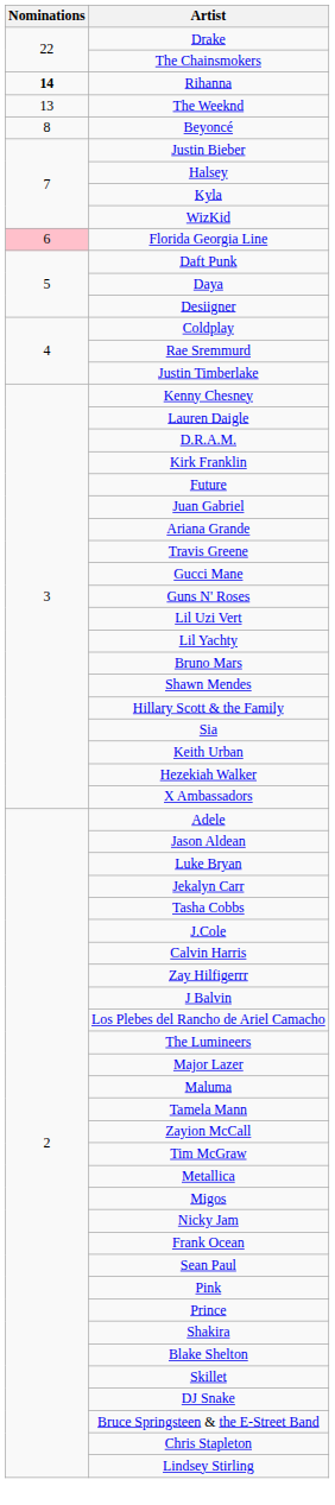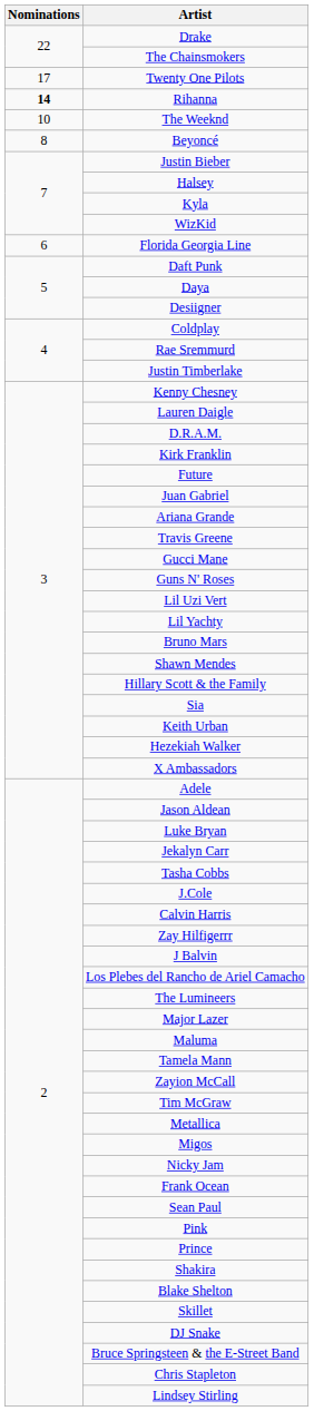 <table class="wikitable" rowspan="2" style="text-align:center;">
 <tr>
 <th scope="col" style="width:55px;">Nominations</th>
 <th scope="col" style="text-align:center;">Artist</th>
 </tr>
 <tr>
 <td rowspan="2" style="text-align:center">22</td>
 <td><a href='#'>Drake</a></td>
 </tr>
 <tr>
 <td><a href='#'>The Chainsmokers</a></td>
 </tr>
 <tr>
+<td style="text-align:center">17</td>
+<td><a href='#'>Twenty One Pilots</a></td>
+</tr>
+<tr>
 <td style="text-align:center"><strong>14</strong></td>
 <td><a href='#'>Rihanna</a></td>
 </tr>
 <tr>
-<td style="text-align:center">13</td>
+<td style="text-align:center">10</td>
 <td><a href='#'>The Weeknd</a></td>
 </tr>
 <tr>
 <td style="text-align:center">8</td>
 <td><a href='#'>Beyoncé</a></td>
 </tr>
 <tr>
 <td rowspan="4" style="text-align:center">7</td>
 <td><a href='#'>Justin Bieber</a></td>
 </tr>
 <tr>
 <td><a href='#'>Halsey</a></td>
 </tr>
 <tr>
 <td><a href='#'>Kyla</a></td>
 </tr>
 <tr>
 <td><a href='#'>WizKid</a></td>
 </tr>
 <tr>
-<td style="background: pink; text-align:center">6</td>
+<td style="text-align:center">6</td>
 <td><a href='#'>Florida Georgia Line</a></td>
 </tr>
 <tr>
 <td rowspan="3" style="text-align:center">5</td>
 <td><a href='#'>Daft Punk</a></td>
 </tr>
 <tr>
 <td><a href='#'>Daya</a></td>
 </tr>
 <tr>
 <td><a href='#'>Desiigner</a></td>
 </tr>
 <tr>
 <td rowspan="3" style="text-align:center">4</td>
 <td><a href='#'>Coldplay</a></td>
 </tr>
 <tr>
 <td><a href='#'>Rae Sremmurd</a></td>
 </tr>
 <tr>
 <td><a href='#'>Justin Timberlake</a></td>
 </tr>
 <tr>
 <td rowspan="19" style="text-align:center">3</td>
 <td><a href='#'>Kenny Chesney</a></td>
 </tr>
 <tr>
 <td><a href='#'>Lauren Daigle</a></td>
 </tr>
 <tr>
 <td><a href='#'>D.R.A.M.</a></td>
 </tr>
 <tr>
 <td><a href='#'>Kirk Franklin</a></td>
 </tr>
 <tr>
 <td><a href='#'>Future</a></td>
 </tr>
 <tr>
 <td><a href='#'>Juan Gabriel</a></td>
 </tr>
 <tr>
 <td><a href='#'>Ariana Grande</a></td>
 </tr>
 <tr>
 <td><a href='#'>Travis Greene</a></td>
 </tr>
 <tr>
 <td><a href='#'>Gucci Mane</a></td>
 </tr>
 <tr>
 <td><a href='#'>Guns N' Roses</a></td>
 </tr>
 <tr>
 <td><a href='#'>Lil Uzi Vert</a></td>
 </tr>
 <tr>
 <td><a href='#'>Lil Yachty</a></td>
 </tr>
 <tr>
 <td><a href='#'>Bruno Mars</a></td>
 </tr>
 <tr>
 <td><a href='#'>Shawn Mendes</a></td>
 </tr>
 <tr>
 <td><a href='#'>Hillary Scott & the Family</a></td>
 </tr>
 <tr>
 <td><a href='#'>Sia</a></td>
 </tr>
 <tr>
 <td><a href='#'>Keith Urban</a></td>
 </tr>
 <tr>
 <td><a href='#'>Hezekiah Walker</a></td>
 </tr>
 <tr>
 <td><a href='#'>X Ambassadors</a></td>
 </tr>
 <tr>
 <td rowspan="30" style="text-align:center">2</td>
 <td><a href='#'>Adele</a></td>
 </tr>
 <tr>
 <td><a href='#'>Jason Aldean</a></td>
 </tr>
 <tr>
 <td><a href='#'>Luke Bryan</a></td>
 </tr>
 <tr>
 <td><a href='#'>Jekalyn Carr</a></td>
 </tr>
 <tr>
 <td><a href='#'>Tasha Cobbs</a></td>
 </tr>
 <tr>
 <td><a href='#'>J.Cole</a></td>
 </tr>
 <tr>
 <td><a href='#'>Calvin Harris</a></td>
 </tr>
 <tr>
 <td><a href='#'>Zay Hilfigerrr</a></td>
 </tr>
 <tr>
 <td><a href='#'>J Balvin</a></td>
 </tr>
 <tr>
 <td><a href='#'>Los Plebes del Rancho de Ariel Camacho</a></td>
 </tr>
 <tr>
 <td><a href='#'>The Lumineers</a></td>
 </tr>
 <tr>
 <td><a href='#'>Major Lazer</a></td>
 </tr>
 <tr>
 <td><a href='#'>Maluma</a></td>
 </tr>
 <tr>
 <td><a href='#'>Tamela Mann</a></td>
 </tr>
 <tr>
 <td><a href='#'>Zayion McCall</a></td>
 </tr>
 <tr>
 <td><a href='#'>Tim McGraw</a></td>
 </tr>
 <tr>
 <td><a href='#'>Metallica</a></td>
 </tr>
 <tr>
 <td><a href='#'>Migos</a></td>
 </tr>
 <tr>
 <td><a href='#'>Nicky Jam</a></td>
 </tr>
 <tr>
 <td><a href='#'>Frank Ocean</a></td>
 </tr>
 <tr>
 <td><a href='#'>Sean Paul</a></td>
 </tr>
 <tr>
 <td><a href='#'>Pink</a></td>
 </tr>
 <tr>
 <td><a href='#'>Prince</a></td>
 </tr>
 <tr>
 <td><a href='#'>Shakira</a></td>
 </tr>
 <tr>
 <td><a href='#'>Blake Shelton</a></td>
 </tr>
 <tr>
 <td><a href='#'>Skillet</a></td>
 </tr>
 <tr>
 <td><a href='#'>DJ Snake</a></td>
 </tr>
 <tr>
 <td><a href='#'>Bruce Springsteen</a> & <a href='#'>the E-Street Band</a></td>
 </tr>
 <tr>
 <td><a href='#'>Chris Stapleton</a></td>
 </tr>
 <tr>
 <td><a href='#'>Lindsey Stirling</a></td>
 </tr>
 </table>
